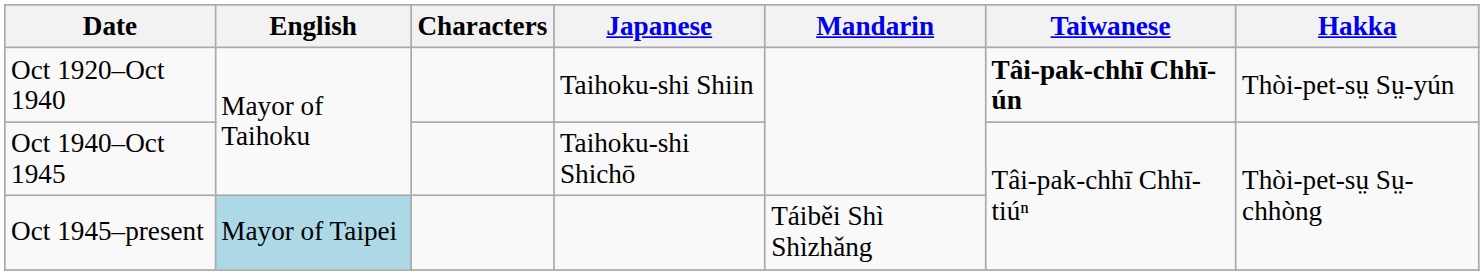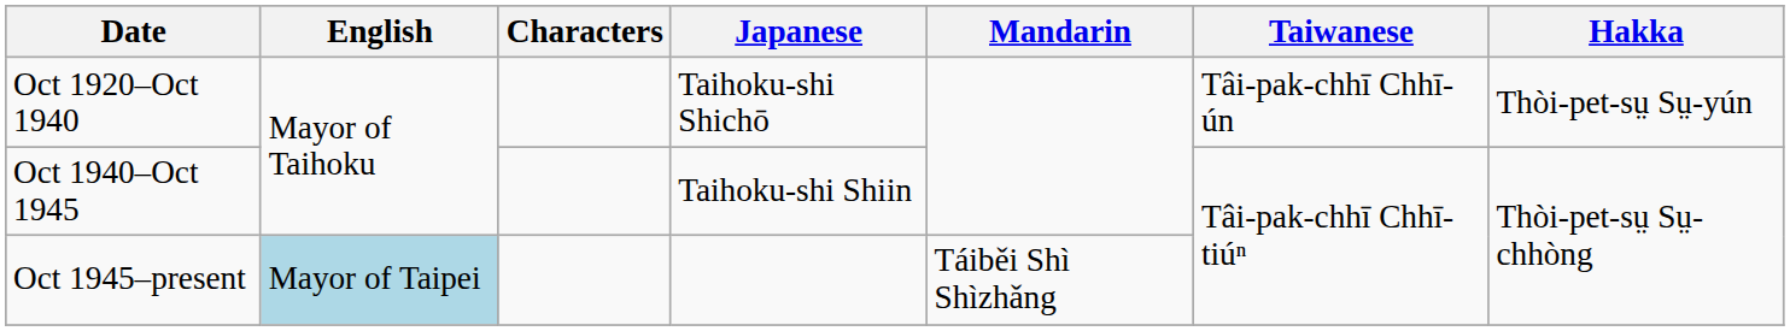 <table class=wikitable>
 <tr>
 <th>Date</th>
 <th>English</th>
 <th>Characters</th>
 <th><a href='#'>Japanese</a></th>
 <th><a href='#'>Mandarin</a></th>
 <th><a href='#'>Taiwanese</a></th>
 <th><a href='#'>Hakka</a></th>
 </tr>
 <tr>
 <td>Oct 1920–Oct 1940</td>
 <td rowspan=2>Mayor of Taihoku</td>
 <td></td>
-<td>Taihoku-shi Shiin</td>
+<td>Taihoku-shi Shichō</td>
 <td rowspan=2></td>
-<td><strong>Tâi-pak-chhī Chhī-ún</strong></td>
+<td>Tâi-pak-chhī Chhī-ún</td>
 <td>Thòi-pet-sṳ Sṳ-yún</td>
 </tr>
 <tr>
 <td>Oct 1940–Oct 1945</td>
 <td></td>
-<td>Taihoku-shi Shichō</td>
+<td>Taihoku-shi Shiin</td>
 <td rowspan=2>Tâi-pak-chhī Chhī-tiúⁿ</td>
 <td rowspan=2>Thòi-pet-sṳ Sṳ-chhòng</td>
 </tr>
 <tr>
 <td>Oct 1945–present</td>
 <td style="background: lightblue;">Mayor of Taipei</td>
 <td></td>
 <td></td>
 <td>Táiběi Shì Shìzhǎng</td>
 </tr>
 </table>
